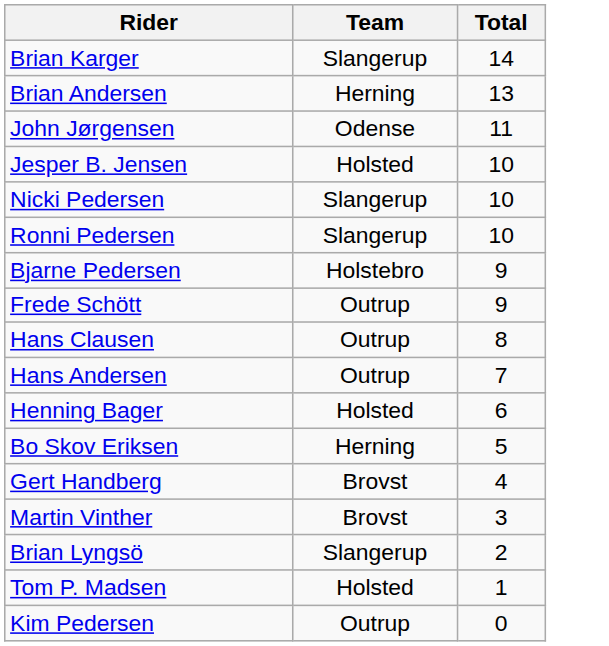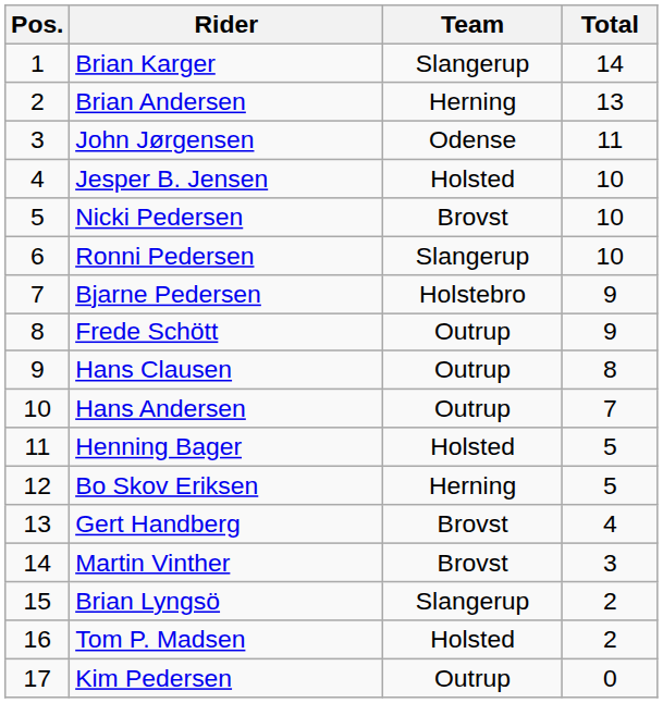 <table class=wikitable style="font-size:93%;">
 <tr>
+<th width=25px>Pos.</th>
 <th width=180px>Rider</th>
 <th width=100px>Team</th>
 <th width=50px>Total</th>
 </tr>
 <tr align=center>
+<td>1</td>
 <td align=left><a href='#'>Brian Karger</a></td>
 <td>Slangerup</td>
 <td>14</td>
 </tr>
 <tr align=center>
+<td>2</td>
 <td align=left><a href='#'>Brian Andersen</a></td>
 <td>Herning</td>
 <td>13</td>
 </tr>
 <tr align=center>
+<td>3</td>
 <td align=left><a href='#'>John Jørgensen</a></td>
 <td>Odense</td>
 <td>11</td>
 </tr>
 <tr align=center>
+<td>4</td>
 <td align=left><a href='#'>Jesper B. Jensen</a></td>
 <td>Holsted</td>
 <td>10</td>
 </tr>
 <tr align=center>
+<td>5</td>
 <td align=left><a href='#'>Nicki Pedersen</a></td>
-<td>Slangerup</td>
+<td>Brovst</td>
 <td>10</td>
 </tr>
 <tr align=center>
+<td>6</td>
 <td align=left><a href='#'>Ronni Pedersen</a></td>
 <td>Slangerup</td>
 <td>10</td>
 </tr>
 <tr align=center>
+<td>7</td>
 <td align=left><a href='#'>Bjarne Pedersen</a></td>
 <td>Holstebro</td>
 <td>9</td>
 </tr>
 <tr align=center>
+<td>8</td>
 <td align=left><a href='#'>Frede Schött</a></td>
 <td>Outrup</td>
 <td>9</td>
 </tr>
 <tr align=center>
+<td>9</td>
 <td align=left><a href='#'>Hans Clausen</a></td>
 <td>Outrup</td>
 <td>8</td>
 </tr>
 <tr align=center>
+<td>10</td>
 <td align=left><a href='#'>Hans Andersen</a></td>
 <td>Outrup</td>
 <td>7</td>
 </tr>
 <tr align=center>
+<td>11</td>
 <td align=left><a href='#'>Henning Bager</a></td>
 <td>Holsted</td>
-<td>6</td>
+<td>5</td>
 </tr>
 <tr align=center>
+<td>12</td>
 <td align=left><a href='#'>Bo Skov Eriksen</a></td>
 <td>Herning</td>
 <td>5</td>
 </tr>
 <tr align=center>
+<td>13</td>
 <td align=left><a href='#'>Gert Handberg</a></td>
 <td>Brovst</td>
 <td>4</td>
 </tr>
 <tr align=center>
+<td>14</td>
 <td align=left><a href='#'>Martin Vinther</a></td>
 <td>Brovst</td>
 <td>3</td>
 </tr>
 <tr align=center>
+<td>15</td>
 <td align=left><a href='#'>Brian Lyngsö</a></td>
 <td>Slangerup</td>
 <td>2</td>
 </tr>
 <tr align=center>
+<td>16</td>
 <td align=left><a href='#'>Tom P. Madsen</a></td>
 <td>Holsted</td>
-<td>1</td>
+<td>2</td>
 </tr>
 <tr align=center>
+<td>17</td>
 <td align=left><a href='#'>Kim Pedersen</a></td>
 <td>Outrup</td>
 <td>0</td>
 </tr>
 </table>
